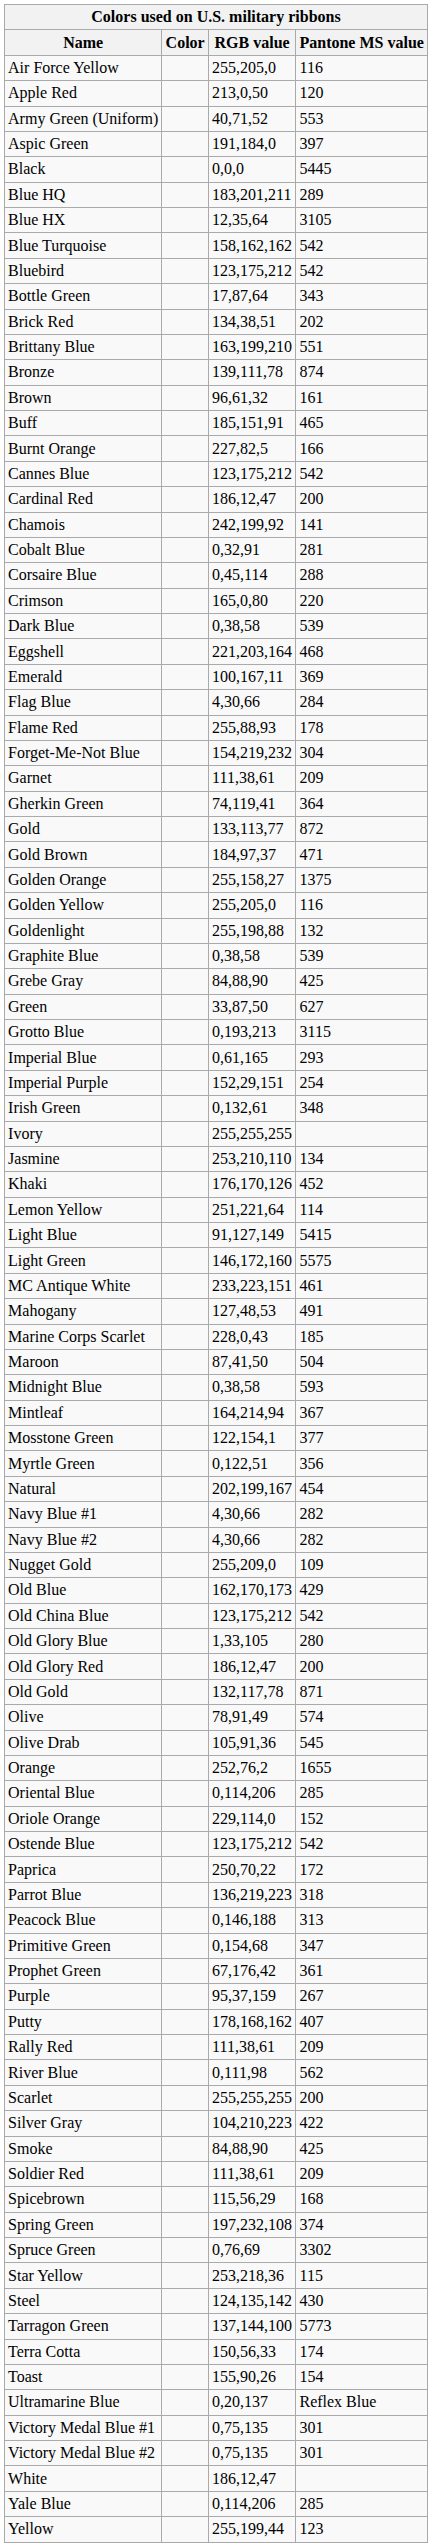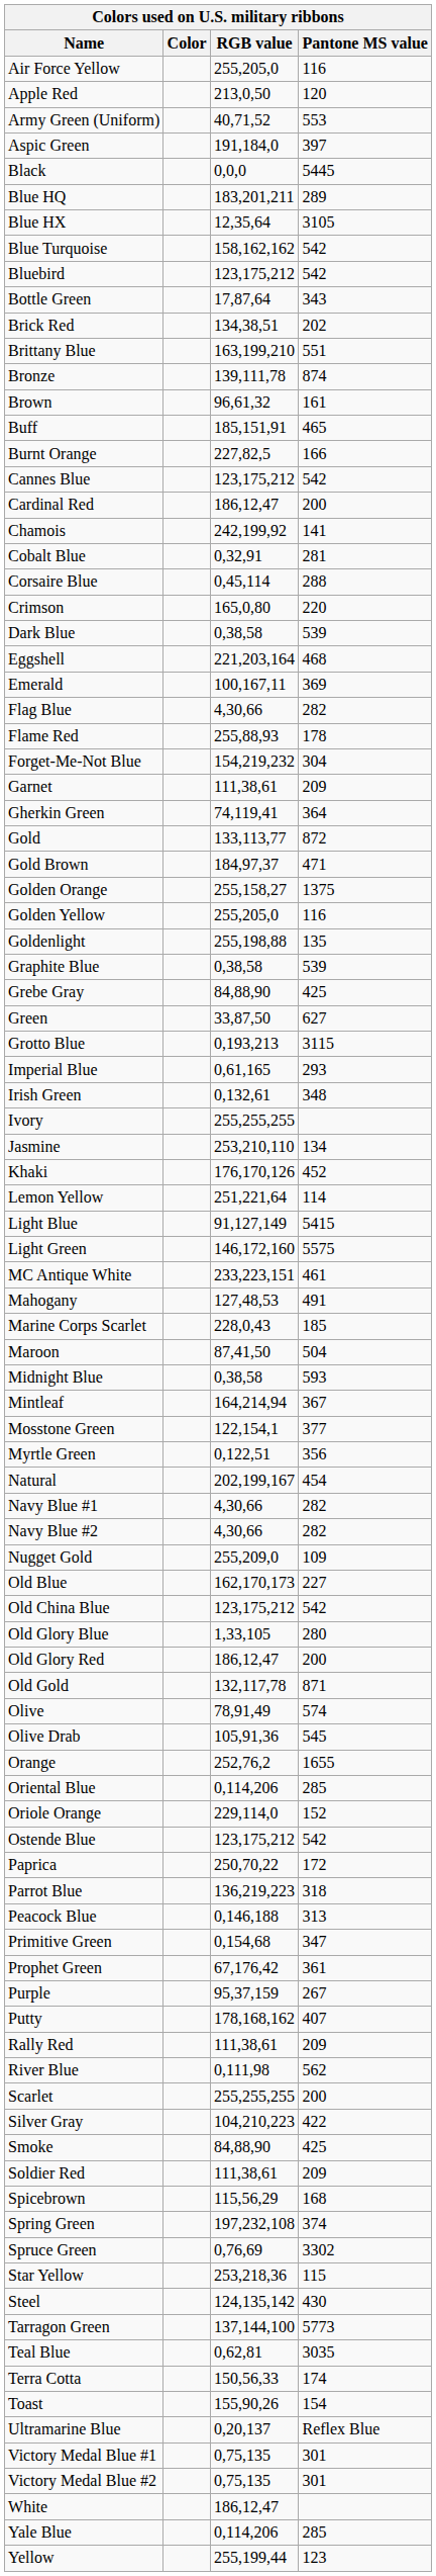 <table class="wikitable sortable" style="margin-left:auto;margin-right:auto;text-align: right">
 <tr>
 <th colspan="4">Colors used on U.S. military ribbons</th>
 </tr>
 <tr>
 <th data-sort-type="number">Name</th>
 <th>Color</th>
 <th>RGB value</th>
 <th>Pantone MS value</th>
 </tr>
 <tr>
 <td align="left">Air Force Yellow</td>
 <td align="center"></td>
 <td align="left">255,205,0</td>
 <td align="left">116</td>
 </tr>
 <tr>
 <td align="left">Apple Red</td>
 <td align="center"></td>
 <td align="left">213,0,50</td>
 <td align="left">120</td>
 </tr>
 <tr>
 <td align="left">Army Green (Uniform)</td>
 <td align="center"></td>
 <td align="left">40,71,52</td>
 <td align="left">553</td>
 </tr>
 <tr>
 <td align="left">Aspic Green</td>
 <td align="center"></td>
 <td align="left">191,184,0</td>
 <td align="left">397</td>
 </tr>
 <tr>
 <td align="left">Black</td>
 <td align="center"></td>
 <td align="left">0,0,0</td>
 <td align="left">5445</td>
 </tr>
 <tr>
 <td align="left">Blue HQ</td>
 <td align="center"></td>
 <td align="left">183,201,211</td>
 <td align="left">289</td>
 </tr>
 <tr>
 <td align="left">Blue HX</td>
 <td align="center"></td>
 <td align="left">12,35,64</td>
 <td align="left">3105</td>
 </tr>
 <tr>
 <td align="left">Blue Turquoise</td>
 <td align="center"></td>
 <td align="left">158,162,162</td>
 <td align="left">542</td>
 </tr>
 <tr>
 <td align="left">Bluebird</td>
 <td align="center"></td>
 <td align="left">123,175,212</td>
 <td align="left">542</td>
 </tr>
 <tr>
 <td align="left">Bottle Green</td>
 <td align="center"></td>
 <td align="left">17,87,64</td>
 <td align="left">343</td>
 </tr>
 <tr>
 <td align="left">Brick Red</td>
 <td align="center"></td>
 <td align="left">134,38,51</td>
 <td align="left">202</td>
 </tr>
 <tr>
 <td align="left">Brittany Blue</td>
 <td align="center"></td>
 <td align="left">163,199,210</td>
 <td align="left">551</td>
 </tr>
 <tr>
 <td align="left">Bronze</td>
 <td align="center"></td>
 <td align="left">139,111,78</td>
 <td align="left">874</td>
 </tr>
 <tr>
 <td align="left">Brown</td>
 <td align="center"></td>
 <td align="left">96,61,32</td>
 <td align="left">161</td>
 </tr>
 <tr>
 <td align="left">Buff</td>
 <td align="center"></td>
 <td align="left">185,151,91</td>
 <td align="left">465</td>
 </tr>
 <tr>
 <td align="left">Burnt Orange</td>
 <td align="center"></td>
 <td align="left">227,82,5</td>
 <td align="left">166</td>
 </tr>
 <tr>
 <td align="left">Cannes Blue</td>
 <td align="center"></td>
 <td align="left">123,175,212</td>
 <td align="left">542</td>
 </tr>
 <tr>
 <td align="left">Cardinal Red</td>
 <td align="center"></td>
 <td align="left">186,12,47</td>
 <td align="left">200</td>
 </tr>
 <tr>
 <td align="left">Chamois</td>
 <td align="center"></td>
 <td align="left">242,199,92</td>
 <td align="left">141</td>
 </tr>
 <tr>
 <td align="left">Cobalt Blue</td>
 <td align="center"></td>
 <td align="left">0,32,91</td>
 <td align="left">281</td>
 </tr>
 <tr>
 <td align="left">Corsaire Blue</td>
 <td align="center"></td>
 <td align="left">0,45,114</td>
 <td align="left">288</td>
 </tr>
 <tr>
 <td align="left">Crimson</td>
 <td align="center"></td>
 <td align="left">165,0,80</td>
 <td align="left">220</td>
 </tr>
 <tr>
 <td align="left">Dark Blue</td>
 <td align="center"></td>
 <td align="left">0,38,58</td>
 <td align="left">539</td>
 </tr>
 <tr>
 <td align="left">Eggshell</td>
 <td align="center"></td>
 <td align="left">221,203,164</td>
 <td align="left">468</td>
 </tr>
 <tr>
 <td align="left">Emerald</td>
 <td align="center"></td>
 <td align="left">100,167,11</td>
 <td align="left">369</td>
 </tr>
 <tr>
 <td align="left">Flag Blue</td>
 <td align="center"></td>
 <td align="left">4,30,66</td>
-<td align="left">284</td>
+<td align="left">282</td>
 </tr>
 <tr>
 <td align="left">Flame Red</td>
 <td align="center"></td>
 <td align="left">255,88,93</td>
 <td align="left">178</td>
 </tr>
 <tr>
 <td align="left">Forget-Me-Not Blue</td>
 <td align="center"></td>
 <td align="left">154,219,232</td>
 <td align="left">304</td>
 </tr>
 <tr>
 <td align="left">Garnet</td>
 <td align="center"></td>
 <td align="left">111,38,61</td>
 <td align="left">209</td>
 </tr>
 <tr>
 <td align="left">Gherkin Green</td>
 <td align="center"></td>
 <td align="left">74,119,41</td>
 <td align="left">364</td>
 </tr>
 <tr>
 <td align="left">Gold</td>
 <td align="center"></td>
 <td align="left">133,113,77</td>
 <td align="left">872</td>
 </tr>
 <tr>
 <td align="left">Gold Brown</td>
 <td align="center"></td>
 <td align="left">184,97,37</td>
 <td align="left">471</td>
 </tr>
 <tr>
 <td align="left">Golden Orange</td>
 <td align="center"></td>
 <td align="left">255,158,27</td>
 <td align="left">1375</td>
 </tr>
 <tr>
 <td align="left">Golden Yellow</td>
 <td align="center"></td>
 <td align="left">255,205,0</td>
 <td align="left">116</td>
 </tr>
 <tr>
 <td align="left">Goldenlight</td>
 <td align="center"></td>
 <td align="left">255,198,88</td>
-<td align="left">132</td>
+<td align="left">135</td>
 </tr>
 <tr>
 <td align="left">Graphite Blue</td>
 <td align="center"></td>
 <td align="left">0,38,58</td>
 <td align="left">539</td>
 </tr>
 <tr>
 <td align="left">Grebe Gray</td>
 <td align="center"></td>
 <td align="left">84,88,90</td>
 <td align="left">425</td>
 </tr>
 <tr>
 <td align="left">Green</td>
 <td align="center"></td>
 <td align="left">33,87,50</td>
 <td align="left">627</td>
 </tr>
 <tr>
 <td align="left">Grotto Blue</td>
 <td align="center"></td>
 <td align="left">0,193,213</td>
 <td align="left">3115</td>
 </tr>
 <tr>
 <td align="left">Imperial Blue</td>
 <td align="center"></td>
 <td align="left">0,61,165</td>
 <td align="left">293</td>
-</tr>
-<tr>
-<td align="left">Imperial Purple</td>
-<td align="center"></td>
-<td align="left">152,29,151</td>
-<td align="left">254</td>
 </tr>
 <tr>
 <td align="left">Irish Green</td>
 <td align="center"></td>
 <td align="left">0,132,61</td>
 <td align="left">348</td>
 </tr>
 <tr>
 <td align="left">Ivory</td>
 <td align="center"></td>
 <td align="left">255,255,255</td>
 <td align="left"></td>
 </tr>
 <tr>
 <td align="left">Jasmine</td>
 <td align="center"></td>
 <td align="left">253,210,110</td>
 <td align="left">134</td>
 </tr>
 <tr>
 <td align="left">Khaki</td>
 <td align="center"></td>
 <td align="left">176,170,126</td>
 <td align="left">452</td>
 </tr>
 <tr>
 <td align="left">Lemon Yellow</td>
 <td align="center"></td>
 <td align="left">251,221,64</td>
 <td align="left">114</td>
 </tr>
 <tr>
 <td align="left">Light Blue</td>
 <td align="center"></td>
 <td align="left">91,127,149</td>
 <td align="left">5415</td>
 </tr>
 <tr>
 <td align="left">Light Green</td>
 <td align="center"></td>
 <td align="left">146,172,160</td>
 <td align="left">5575</td>
 </tr>
 <tr>
 <td align="left">MC Antique White</td>
 <td align="center"></td>
 <td align="left">233,223,151</td>
 <td align="left">461</td>
 </tr>
 <tr>
 <td align="left">Mahogany</td>
 <td align="center"></td>
 <td align="left">127,48,53</td>
 <td align="left">491</td>
 </tr>
 <tr>
 <td align="left">Marine Corps Scarlet</td>
 <td align="center"></td>
 <td align="left">228,0,43</td>
 <td align="left">185</td>
 </tr>
 <tr>
 <td align="left">Maroon</td>
 <td align="center"></td>
 <td align="left">87,41,50</td>
 <td align="left">504</td>
 </tr>
 <tr>
 <td align="left">Midnight Blue</td>
 <td align="center"></td>
 <td align="left">0,38,58</td>
 <td align="left">593</td>
 </tr>
 <tr>
 <td align="left">Mintleaf</td>
 <td align="center"></td>
 <td align="left">164,214,94</td>
 <td align="left">367</td>
 </tr>
 <tr>
 <td align="left">Mosstone Green</td>
 <td align="center"></td>
 <td align="left">122,154,1</td>
 <td align="left">377</td>
 </tr>
 <tr>
 <td align="left">Myrtle Green</td>
 <td align="center"></td>
 <td align="left">0,122,51</td>
 <td align="left">356</td>
 </tr>
 <tr>
 <td align="left">Natural</td>
 <td align="center"></td>
 <td align="left">202,199,167</td>
 <td align="left">454</td>
 </tr>
 <tr>
 <td align="left">Navy Blue #1</td>
 <td align="center"></td>
 <td align="left">4,30,66</td>
 <td align="left">282</td>
 </tr>
 <tr>
 <td align="left">Navy Blue #2</td>
 <td align="center"></td>
 <td align="left">4,30,66</td>
 <td align="left">282</td>
 </tr>
 <tr>
 <td align="left">Nugget Gold</td>
 <td align="center"></td>
 <td align="left">255,209,0</td>
 <td align="left">109</td>
 </tr>
 <tr>
 <td align="left">Old Blue</td>
 <td align="center"></td>
 <td align="left">162,170,173</td>
-<td align="left">429</td>
+<td align="left">227</td>
 </tr>
 <tr>
 <td align="left">Old China Blue</td>
 <td align="center"></td>
 <td align="left">123,175,212</td>
 <td align="left">542</td>
 </tr>
 <tr>
 <td align="left">Old Glory Blue</td>
 <td align="center"></td>
 <td align="left">1,33,105</td>
 <td align="left">280</td>
 </tr>
 <tr>
 <td align="left">Old Glory Red</td>
 <td align="center"></td>
 <td align="left">186,12,47</td>
 <td align="left">200</td>
 </tr>
 <tr>
 <td align="left">Old Gold</td>
 <td align="center"></td>
 <td align="left">132,117,78</td>
 <td align="left">871</td>
 </tr>
 <tr>
 <td align="left">Olive</td>
 <td align="center"></td>
 <td align="left">78,91,49</td>
 <td align="left">574</td>
 </tr>
 <tr>
 <td align="left">Olive Drab</td>
 <td align="center"></td>
 <td align="left">105,91,36</td>
 <td align="left">545</td>
 </tr>
 <tr>
 <td align="left">Orange</td>
 <td align="center"></td>
 <td align="left">252,76,2</td>
 <td align="left">1655</td>
 </tr>
 <tr>
 <td align="left">Oriental Blue</td>
 <td align="center"></td>
 <td align="left">0,114,206</td>
 <td align="left">285</td>
 </tr>
 <tr>
 <td align="left">Oriole Orange</td>
 <td align="center"></td>
 <td align="left">229,114,0</td>
 <td align="left">152</td>
 </tr>
 <tr>
 <td align="left">Ostende Blue</td>
 <td align="center"></td>
 <td align="left">123,175,212</td>
 <td align="left">542</td>
 </tr>
 <tr>
 <td align="left">Paprica</td>
 <td align="center"></td>
 <td align="left">250,70,22</td>
 <td align="left">172</td>
 </tr>
 <tr>
 <td align="left">Parrot Blue</td>
 <td align="center"></td>
 <td align="left">136,219,223</td>
 <td align="left">318</td>
 </tr>
 <tr>
 <td align="left">Peacock Blue</td>
 <td align="center"></td>
 <td align="left">0,146,188</td>
 <td align="left">313</td>
 </tr>
 <tr>
 <td align="left">Primitive Green</td>
 <td align="center"></td>
 <td align="left">0,154,68</td>
 <td align="left">347</td>
 </tr>
 <tr>
 <td align="left">Prophet Green</td>
 <td align="center"></td>
 <td align="left">67,176,42</td>
 <td align="left">361</td>
 </tr>
 <tr>
 <td align="left">Purple</td>
 <td align="center"></td>
 <td align="left">95,37,159</td>
 <td align="left">267</td>
 </tr>
 <tr>
 <td align="left">Putty</td>
 <td align="center"></td>
 <td align="left">178,168,162</td>
 <td align="left">407</td>
 </tr>
 <tr>
 <td align="left">Rally Red</td>
 <td align="center"></td>
 <td align="left">111,38,61</td>
 <td align="left">209</td>
 </tr>
 <tr>
 <td align="left">River Blue</td>
 <td align="center"></td>
 <td align="left">0,111,98</td>
 <td align="left">562</td>
 </tr>
 <tr>
 <td align="left">Scarlet</td>
 <td align="center"></td>
 <td align="left">255,255,255</td>
 <td align="left">200</td>
 </tr>
 <tr>
 <td align="left">Silver Gray</td>
 <td align="center"></td>
 <td align="left">104,210,223</td>
 <td align="left">422</td>
 </tr>
 <tr>
 <td align="left">Smoke</td>
 <td align="center"></td>
 <td align="left">84,88,90</td>
 <td align="left">425</td>
 </tr>
 <tr>
 <td align="left">Soldier Red</td>
 <td align="center"></td>
 <td align="left">111,38,61</td>
 <td align="left">209</td>
 </tr>
 <tr>
 <td align="left">Spicebrown</td>
 <td align="center"></td>
 <td align="left">115,56,29</td>
 <td align="left">168</td>
 </tr>
 <tr>
 <td align="left">Spring Green</td>
 <td align="center"></td>
 <td align="left">197,232,108</td>
 <td align="left">374</td>
 </tr>
 <tr>
 <td align="left">Spruce Green</td>
 <td align="center"></td>
 <td align="left">0,76,69</td>
 <td align="left">3302</td>
 </tr>
 <tr>
 <td align="left">Star Yellow</td>
 <td align="center"></td>
 <td align="left">253,218,36</td>
 <td align="left">115</td>
 </tr>
 <tr>
 <td align="left">Steel</td>
 <td align="center"></td>
 <td align="left">124,135,142</td>
 <td align="left">430</td>
 </tr>
 <tr>
 <td align="left">Tarragon Green</td>
 <td align="center"></td>
 <td align="left">137,144,100</td>
 <td align="left">5773</td>
 </tr>
 <tr>
+<td align="left">Teal Blue</td>
+<td align="center"></td>
+<td align="left">0,62,81</td>
+<td align="left">3035</td>
+</tr>
+<tr>
 <td align="left">Terra Cotta</td>
 <td align="center"></td>
 <td align="left">150,56,33</td>
 <td align="left">174</td>
 </tr>
 <tr>
 <td align="left">Toast</td>
 <td align="center"></td>
 <td align="left">155,90,26</td>
 <td align="left">154</td>
 </tr>
 <tr>
 <td align="left">Ultramarine Blue</td>
 <td align="center"></td>
 <td align="left">0,20,137</td>
 <td align="left">Reflex Blue</td>
 </tr>
 <tr>
 <td align="left">Victory Medal Blue #1</td>
 <td align="center"></td>
 <td align="left">0,75,135</td>
 <td align="left">301</td>
 </tr>
 <tr>
 <td align="left">Victory Medal Blue #2</td>
 <td align="center"></td>
 <td align="left">0,75,135</td>
 <td align="left">301</td>
 </tr>
 <tr>
 <td align="left">White</td>
 <td align="center"></td>
 <td align="left">186,12,47</td>
 <td align="left"></td>
 </tr>
 <tr>
 <td align="left">Yale Blue</td>
 <td align="center"></td>
 <td align="left">0,114,206</td>
 <td align="left">285</td>
 </tr>
 <tr>
 <td align="left">Yellow</td>
 <td align="center"></td>
 <td align="left">255,199,44</td>
 <td align="left">123</td>
 </tr>
 <tr>
 </tr>
 </table>
